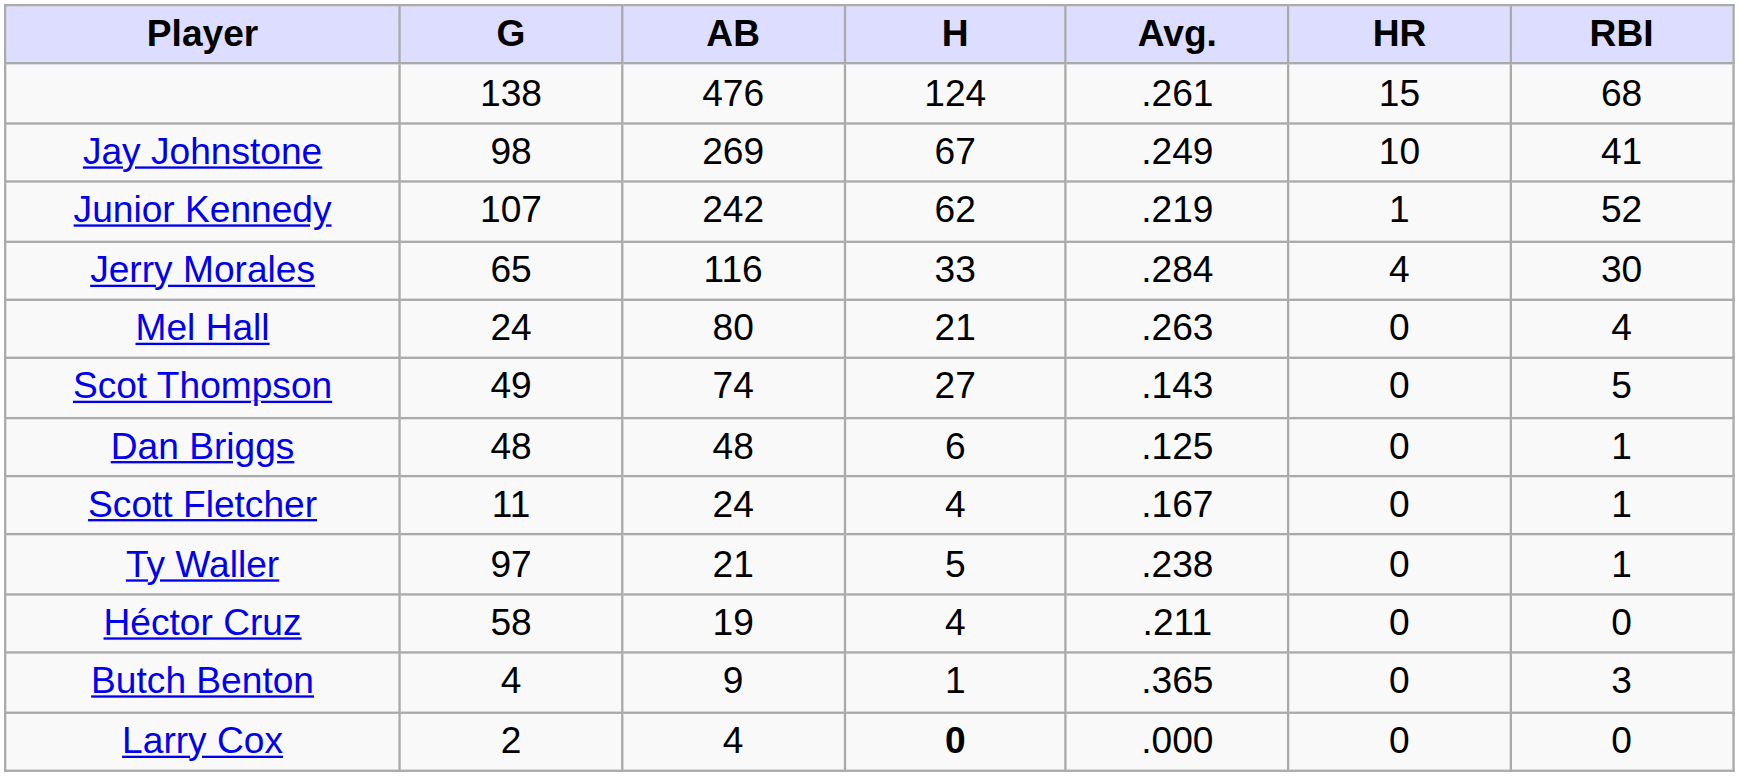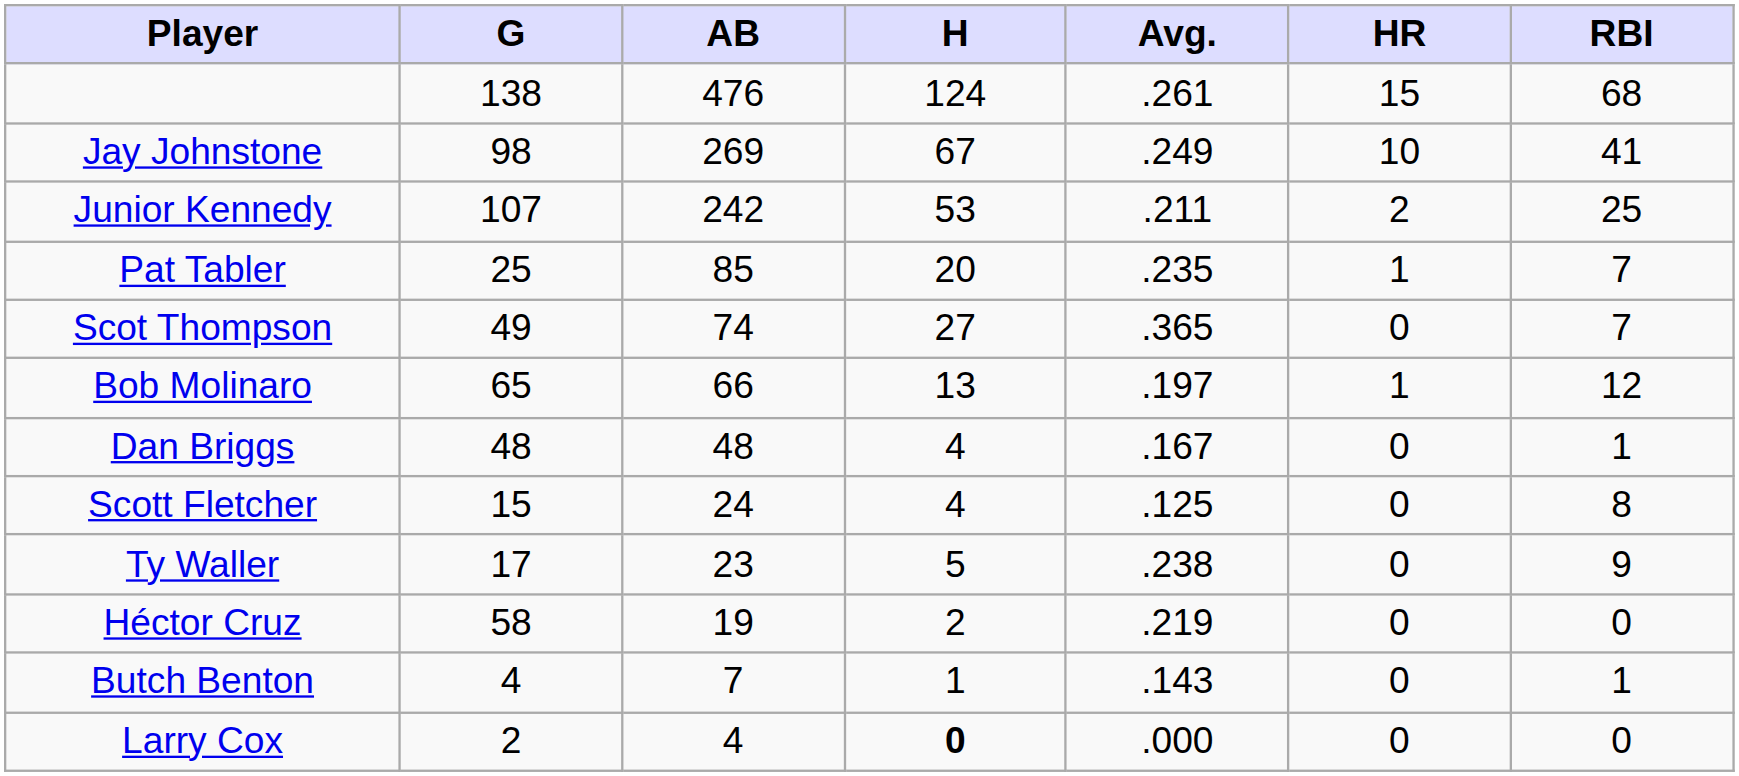 <table class="wikitable sortable">
 <tr>
 <th style="background:#ddf; width:16%;">Player</th>
 <th style="background:#ddf; width:9%;">G</th>
 <th style="background:#ddf; width:9%;">AB</th>
 <th style="background:#ddf; width:9%;">H</th>
 <th style="background:#ddf; width:9%;">Avg.</th>
 <th style="background:#ddf; width:9%;">HR</th>
 <th style="background:#ddf; width:9%;">RBI</th>
 </tr>
 <tr style="text-align:center;">
 <td></td>
 <td>138</td>
 <td>476</td>
 <td>124</td>
 <td>.261</td>
 <td>15</td>
 <td>68</td>
 </tr>
 <tr align=center>
 <td><a href='#'>Jay Johnstone</a></td>
 <td>98</td>
 <td>269</td>
 <td>67</td>
 <td>.249</td>
 <td>10</td>
 <td>41</td>
 </tr>
 <tr align=center>
 <td><a href='#'>Junior Kennedy</a></td>
 <td>107</td>
 <td>242</td>
-<td>62</td>
-<td>.219</td>
-<td>1</td>
-<td>52</td>
+<td>53</td>
+<td>.211</td>
+<td>2</td>
+<td>25</td>
 </tr>
 <tr align=center>
-<td><a href='#'>Jerry Morales</a></td>
-<td>65</td>
-<td>116</td>
-<td>33</td>
-<td>.284</td>
-<td>4</td>
-<td>30</td>
-</tr>
-<tr align=center>
-<td><a href='#'>Mel Hall</a></td>
-<td>24</td>
-<td>80</td>
-<td>21</td>
-<td>.263</td>
-<td>0</td>
-<td>4</td>
+<td><a href='#'>Pat Tabler</a></td>
+<td>25</td>
+<td>85</td>
+<td>20</td>
+<td>.235</td>
+<td>1</td>
+<td>7</td>
 </tr>
 <tr align=center>
 <td><a href='#'>Scot Thompson</a></td>
 <td>49</td>
 <td>74</td>
 <td>27</td>
-<td>.143</td>
+<td>.365</td>
 <td>0</td>
-<td>5</td>
+<td>7</td>
+</tr>
+<tr align=center>
+<td><a href='#'>Bob Molinaro</a></td>
+<td>65</td>
+<td>66</td>
+<td>13</td>
+<td>.197</td>
+<td>1</td>
+<td>12</td>
 </tr>
 <tr align=center>
 <td><a href='#'>Dan Briggs</a></td>
 <td>48</td>
 <td>48</td>
-<td>6</td>
-<td>.125</td>
-<td>0</td>
-<td>1</td>
-</tr>
-<tr align=center>
-<td><a href='#'>Scott Fletcher</a></td>
-<td>11</td>
-<td>24</td>
 <td>4</td>
 <td>.167</td>
 <td>0</td>
 <td>1</td>
 </tr>
 <tr align=center>
+<td><a href='#'>Scott Fletcher</a></td>
+<td>15</td>
+<td>24</td>
+<td>4</td>
+<td>.125</td>
+<td>0</td>
+<td>8</td>
+</tr>
+<tr align=center>
 <td><a href='#'>Ty Waller</a></td>
-<td>97</td>
-<td>21</td>
+<td>17</td>
+<td>23</td>
 <td>5</td>
 <td>.238</td>
 <td>0</td>
-<td>1</td>
+<td>9</td>
 </tr>
 <tr align=center>
 <td><a href='#'>Héctor Cruz</a></td>
 <td>58</td>
 <td>19</td>
-<td>4</td>
-<td>.211</td>
+<td>2</td>
+<td>.219</td>
 <td>0</td>
 <td>0</td>
 </tr>
 <tr align=center>
 <td><a href='#'>Butch Benton</a></td>
 <td>4</td>
-<td>9</td>
+<td>7</td>
 <td>1</td>
-<td>.365</td>
+<td>.143</td>
 <td>0</td>
-<td>3</td>
+<td>1</td>
 </tr>
 <tr align=center>
 <td><a href='#'>Larry Cox</a></td>
 <td>2</td>
 <td>4</td>
 <td><strong>0</strong></td>
 <td>.000</td>
 <td>0</td>
 <td>0</td>
 </tr>
 </table>
